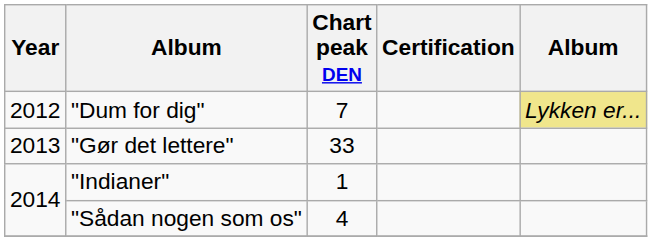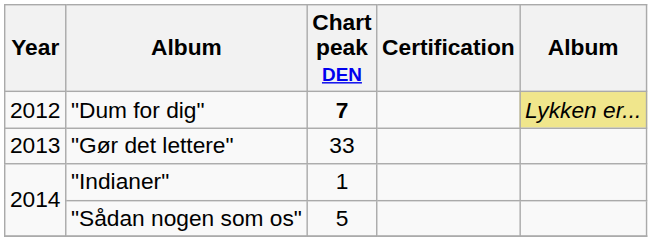 <table class="wikitable">
 <tr>
 <th>Year</th>
 <th>Album</th>
 <th>Chart <br>peak<br><small><a href='#'>DEN</a></small><br></th>
 <th>Certification</th>
 <th>Album</th>
 </tr>
 <tr>
 <td>2012</td>
 <td>"Dum for dig"</td>
-<td style="text-align:center;">7</td>
+<td style="text-align:center;"><strong>7</strong></td>
 <td style="text-align:center;"></td>
 <td style="background: khaki; text-align:center;"><em>Lykken er...</em></td>
 </tr>
 <tr>
 <td>2013</td>
 <td>"Gør det lettere"</td>
 <td style="text-align:center;">33</td>
 <td style="text-align:center;"></td>
 <td style="text-align:center;"></td>
 </tr>
 <tr>
 <td rowspan=2>2014</td>
 <td>"Indianer"</td>
 <td style="text-align:center;">1</td>
 <td style="text-align:center;"></td>
 <td style="text-align:center;"></td>
 </tr>
 <tr>
 <td>"Sådan nogen som os"</td>
-<td style="text-align:center;">4</td>
+<td style="text-align:center;">5</td>
 <td style="text-align:center;"></td>
 <td style="text-align:center;"></td>
 </tr>
 <tr>
 </tr>
 </table>
